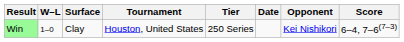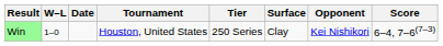 <table class="sortable wikitable">
 <tr>
 <th>Result</th>
 <th class="unsortable">W–L</th>
-<th>Surface</th>
+<th>Date</th>
 <th>Tournament</th>
 <th>Tier</th>
-<th>Date</th>
+<th>Surface</th>
 <th>Opponent</th>
 <th class="unsortable">Score</th>
 </tr>
 <tr>
 <td style="background:#98fb98;">Win</td>
 <td><small>1–0</small></td>
-<td>Clay</td>
+<td><a href='#'></a></td>
 <td><a href='#'>Houston</a>, United States</td>
 <td>250 Series</td>
-<td><a href='#'></a></td>
+<td>Clay</td>
 <td> <a href='#'>Kei Nishikori</a></td>
 <td>6–4, 7–6<sup>(7–3)</sup></td>
 </tr>
 </table>
